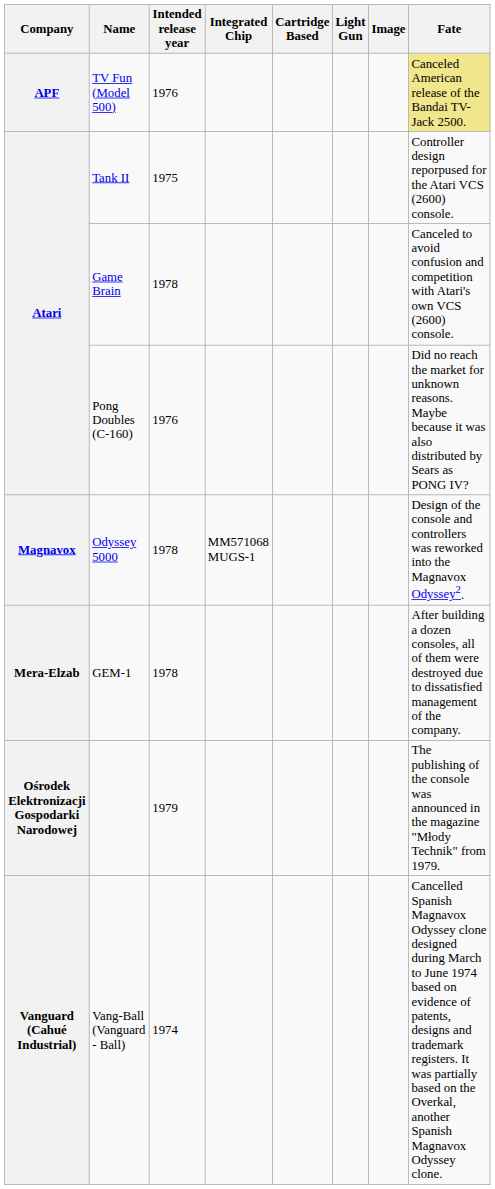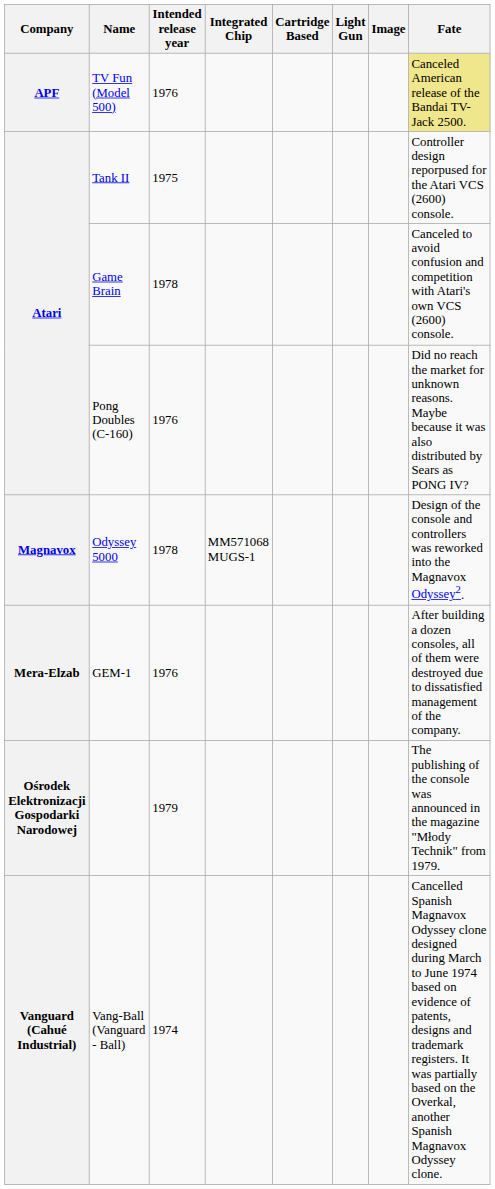 <table class="wikitable sortable" id="genoneconcanceled">
 <tr>
 <th>Company</th>
 <th>Name</th>
 <th>Intended release year</th>
 <th>Integrated Chip</th>
 <th>Cartridge Based</th>
 <th>Light Gun</th>
 <th>Image</th>
 <th>Fate</th>
 </tr>
 <tr>
 <th><a href='#'>APF</a></th>
 <td><a href='#'>TV Fun (Model 500)</a></td>
 <td>1976</td>
 <td></td>
 <td></td>
 <td></td>
 <td></td>
 <td style="background: khaki;">Canceled American release of the Bandai TV-Jack 2500.</td>
 </tr>
 <tr>
 <th rowspan="3" scope="row"><a href='#'>Atari</a></th>
 <td><a href='#'>Tank II</a></td>
 <td>1975</td>
 <td></td>
 <td></td>
 <td></td>
 <td></td>
 <td>Controller design reporpused for the Atari VCS (2600) console.</td>
 </tr>
 <tr>
 <td><a href='#'>Game Brain</a></td>
 <td>1978</td>
 <td></td>
 <td></td>
 <td></td>
 <td></td>
 <td>Canceled to avoid confusion and competition with Atari's own VCS (2600) console.</td>
 </tr>
 <tr>
 <td>Pong Doubles (C-160)</td>
 <td>1976</td>
 <td></td>
 <td></td>
 <td></td>
 <td></td>
 <td>Did no reach the market for unknown reasons. Maybe because it was also distributed by Sears as PONG IV?</td>
 </tr>
 <tr>
 <th><a href='#'>Magnavox</a></th>
 <td><a href='#'>Odyssey 5000</a></td>
 <td>1978</td>
 <td>MM571068<br>MUGS-1</td>
 <td></td>
 <td></td>
 <td></td>
 <td>Design of the console and controllers was reworked into the Magnavox <a href='#'>Odyssey<sup>2</sup></a>.</td>
 </tr>
 <tr>
 <th>Mera-Elzab</th>
 <td>GEM-1</td>
-<td>1978</td>
+<td>1976</td>
 <td></td>
 <td></td>
 <td></td>
 <td></td>
 <td>After building a dozen consoles, all of them were destroyed due to dissatisfied management of the company.</td>
 </tr>
 <tr>
 <th>Ośrodek Elektronizacji Gospodarki Narodowej</th>
 <td></td>
 <td>1979</td>
 <td></td>
 <td></td>
 <td></td>
 <td></td>
 <td>The publishing of the console was announced in the magazine "Młody Technik" from 1979.</td>
 </tr>
 <tr>
 <th>Vanguard (Cahué Industrial)</th>
 <td>Vang-Ball (Vanguard - Ball)</td>
 <td>1974</td>
 <td></td>
 <td></td>
 <td></td>
 <td></td>
 <td>Cancelled Spanish Magnavox Odyssey clone designed during March to June 1974 based on evidence of patents, designs and trademark registers. It was partially based on the Overkal, another Spanish Magnavox Odyssey clone. </td>
 </tr>
 </table>
